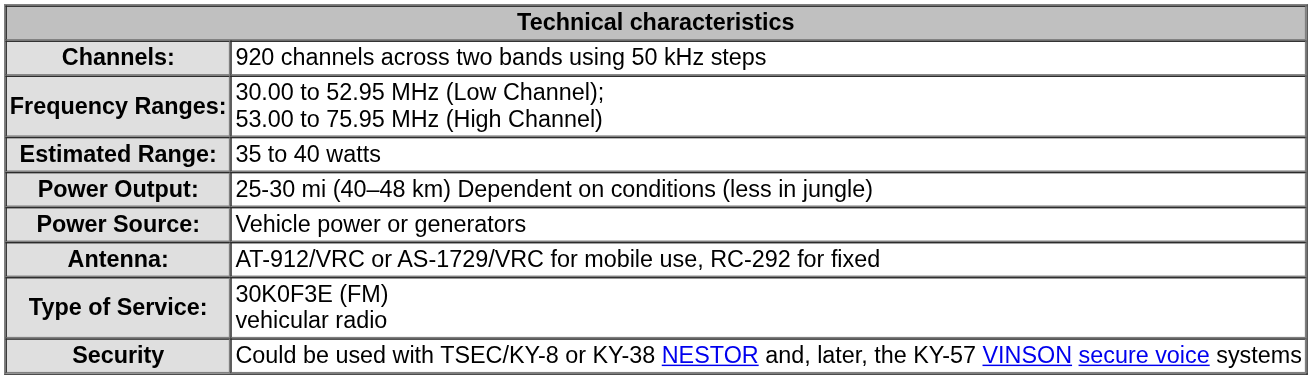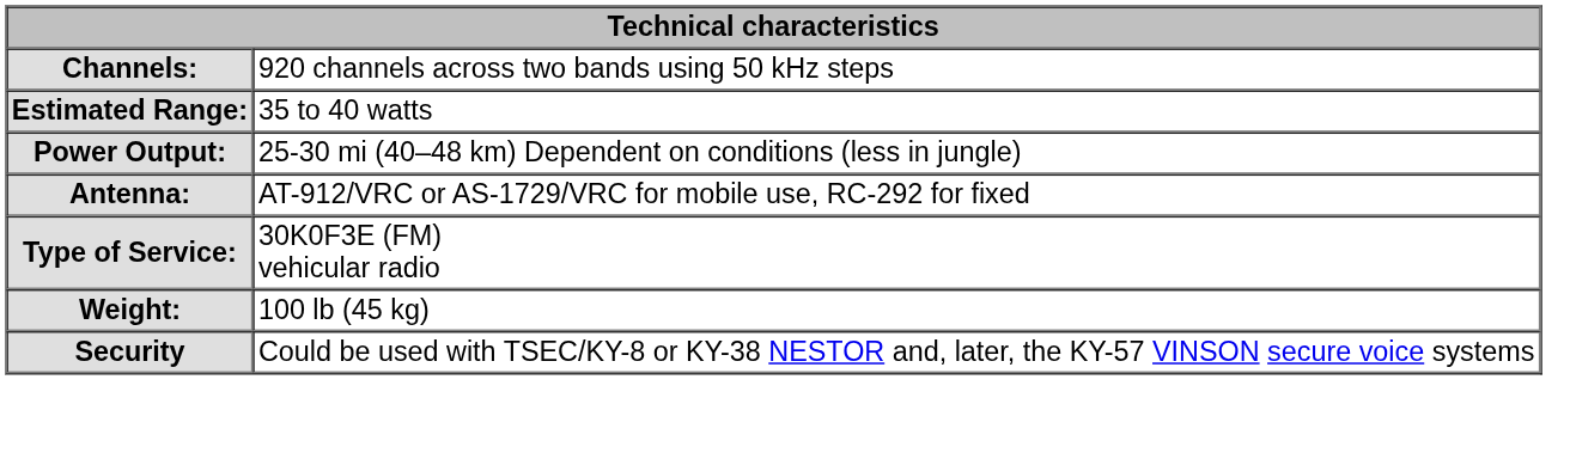 <table cellpadding="2" cellspacing="0" border="1">
 <tr>
 <th colspan="2" style="background-color: #c0c0c0">Technical characteristics</th>
 </tr>
 <tr>
 <th style="background-color: #dfdfdf;">Channels:</th>
 <td>920 channels across two bands using 50 kHz steps</td>
-</tr>
-<tr>
-<th style="background-color: #dfdfdf;">Frequency Ranges:</th>
-<td>30.00 to 52.95 MHz (Low Channel);<br>53.00 to 75.95 MHz (High Channel)</td>
 </tr>
 <tr>
 <th style="background-color: #dfdfdf;">Estimated Range:</th>
 <td>35 to 40 watts</td>
 </tr>
 <tr>
 <th style="background-color: #dfdfdf;">Power Output:</th>
 <td>25-30 mi (40–48 km) Dependent on conditions (less in jungle)</td>
 </tr>
 <tr>
-<th style="background-color: #dfdfdf;">Power Source:</th>
-<td>Vehicle power or generators</td>
-</tr>
-<tr>
 <th style="background-color: #dfdfdf;">Antenna:</th>
 <td>AT-912/VRC or AS-1729/VRC for mobile use, RC-292 for fixed</td>
 </tr>
 <tr>
 <th style="background-color: #dfdfdf;">Type of Service:</th>
 <td>30K0F3E (FM)<br>vehicular radio</td>
 </tr>
 <tr>
+<th style="background-color: #dfdfdf;">Weight:</th>
+<td>100 lb (45 kg)</td>
+</tr>
+<tr>
 <th style="background-color: #dfdfdf;">Security</th>
 <td>Could be used with TSEC/KY-8 or KY-38 <a href='#'>NESTOR</a> and, later, the KY-57 <a href='#'>VINSON</a> <a href='#'>secure voice</a> systems</td>
 </tr>
 </table>
